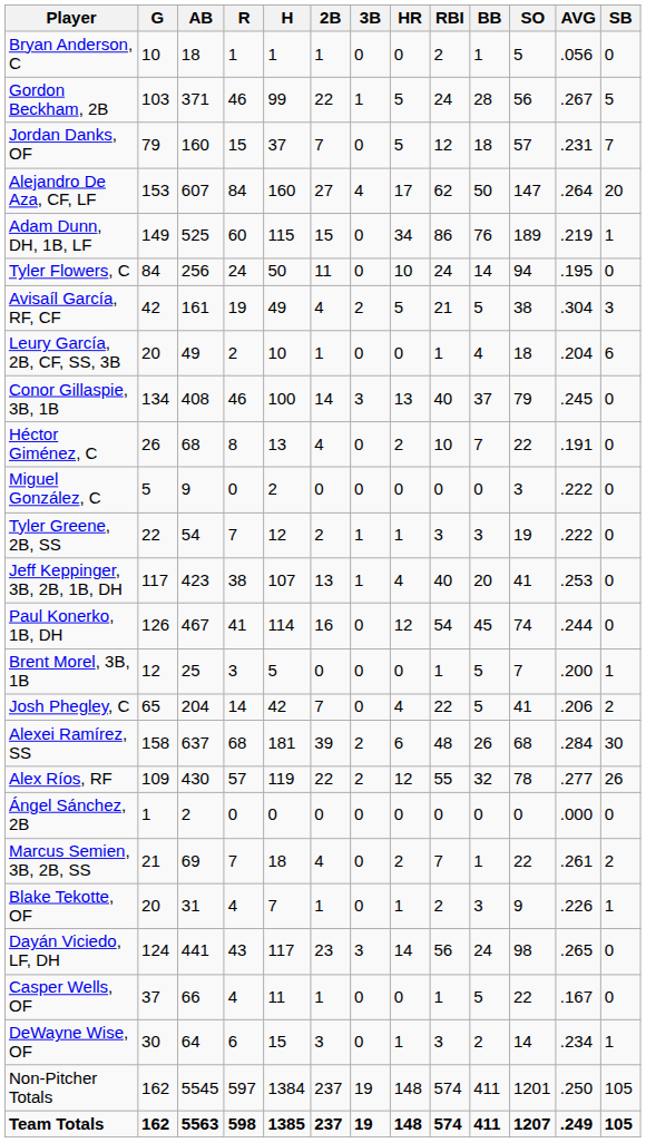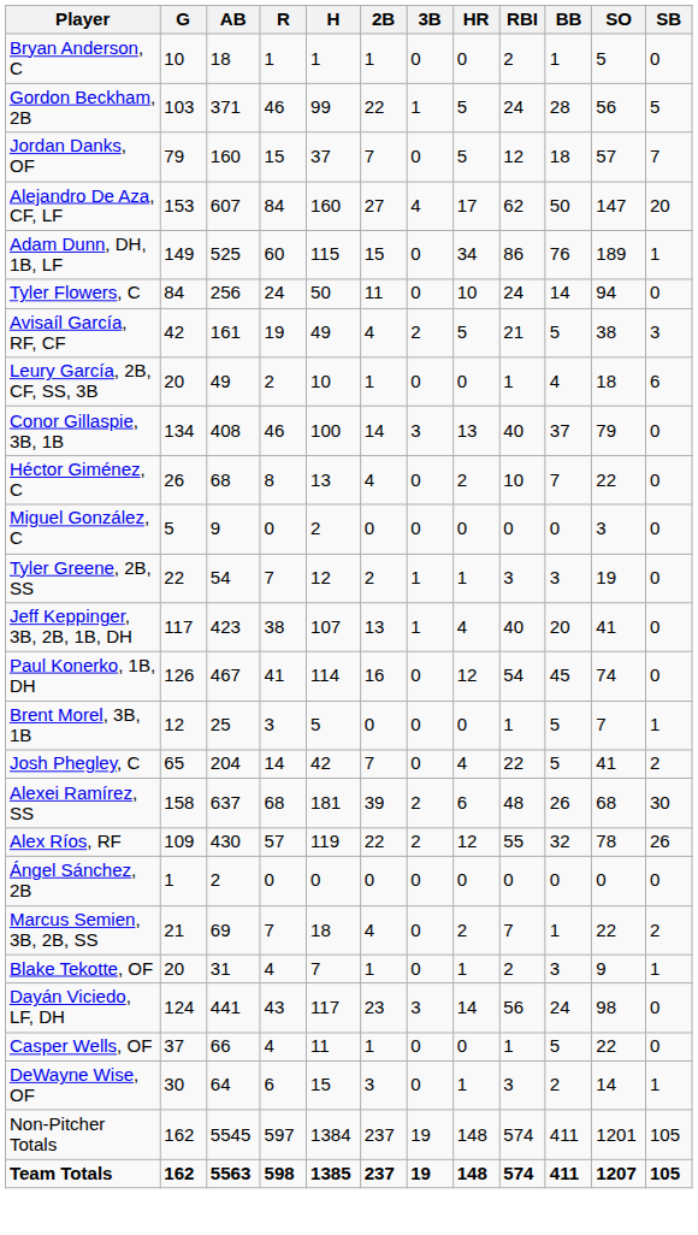 <table class="wikitable sortable">
 <tr>
 <th bgcolor="#DDDDFF" width="20%">Player</th>
 <th bgcolor="#DDDDFF" width="6%">G</th>
 <th bgcolor="#DDDDFF" width="6%">AB</th>
 <th bgcolor="#DDDDFF" width="6%">R</th>
 <th bgcolor="#DDDDFF" width="6%">H</th>
 <th bgcolor="#DDDDFF" width="6%">2B</th>
 <th bgcolor="#DDDDFF" width="6%">3B</th>
 <th bgcolor="#DDDDFF" width="6%">HR</th>
 <th bgcolor="#DDDDFF" width="6%">RBI</th>
 <th bgcolor="#DDDDFF" width="6%">BB</th>
 <th bgcolor="#DDDDFF" width="6%">SO</th>
-<th bgcolor="#DDDDFF" width="6%">AVG</th>
 <th bgcolor="#DDDDFF" width="6%">SB</th>
 </tr>
 <tr>
 <td><a href='#'>Bryan Anderson</a>, C</td>
 <td>10</td>
 <td>18</td>
 <td>1</td>
 <td>1</td>
 <td>1</td>
 <td>0</td>
 <td>0</td>
 <td>2</td>
 <td>1</td>
 <td>5</td>
-<td>.056</td>
 <td>0</td>
 </tr>
 <tr>
 <td><a href='#'>Gordon Beckham</a>, 2B</td>
 <td>103</td>
 <td>371</td>
 <td>46</td>
 <td>99</td>
 <td>22</td>
 <td>1</td>
 <td>5</td>
 <td>24</td>
 <td>28</td>
 <td>56</td>
-<td>.267</td>
 <td>5</td>
 </tr>
 <tr>
 <td><a href='#'>Jordan Danks</a>, OF</td>
 <td>79</td>
 <td>160</td>
 <td>15</td>
 <td>37</td>
 <td>7</td>
 <td>0</td>
 <td>5</td>
 <td>12</td>
 <td>18</td>
 <td>57</td>
-<td>.231</td>
 <td>7</td>
 </tr>
 <tr>
 <td><a href='#'>Alejandro De Aza</a>, CF, LF</td>
 <td>153</td>
 <td>607</td>
 <td>84</td>
 <td>160</td>
 <td>27</td>
 <td>4</td>
 <td>17</td>
 <td>62</td>
 <td>50</td>
 <td>147</td>
-<td>.264</td>
 <td>20</td>
 </tr>
 <tr>
 <td><a href='#'>Adam Dunn</a>, DH, 1B, LF</td>
 <td>149</td>
 <td>525</td>
 <td>60</td>
 <td>115</td>
 <td>15</td>
 <td>0</td>
 <td>34</td>
 <td>86</td>
 <td>76</td>
 <td>189</td>
-<td>.219</td>
 <td>1</td>
 </tr>
 <tr>
 <td><a href='#'>Tyler Flowers</a>, C</td>
 <td>84</td>
 <td>256</td>
 <td>24</td>
 <td>50</td>
 <td>11</td>
 <td>0</td>
 <td>10</td>
 <td>24</td>
 <td>14</td>
 <td>94</td>
-<td>.195</td>
 <td>0</td>
 </tr>
 <tr>
 <td><a href='#'>Avisaíl García</a>, RF, CF</td>
 <td>42</td>
 <td>161</td>
 <td>19</td>
 <td>49</td>
 <td>4</td>
 <td>2</td>
 <td>5</td>
 <td>21</td>
 <td>5</td>
 <td>38</td>
-<td>.304</td>
 <td>3</td>
 </tr>
 <tr>
 <td><a href='#'>Leury García</a>, 2B, CF, SS, 3B</td>
 <td>20</td>
 <td>49</td>
 <td>2</td>
 <td>10</td>
 <td>1</td>
 <td>0</td>
 <td>0</td>
 <td>1</td>
 <td>4</td>
 <td>18</td>
-<td>.204</td>
 <td>6</td>
 </tr>
 <tr>
 <td><a href='#'>Conor Gillaspie</a>, 3B, 1B</td>
 <td>134</td>
 <td>408</td>
 <td>46</td>
 <td>100</td>
 <td>14</td>
 <td>3</td>
 <td>13</td>
 <td>40</td>
 <td>37</td>
 <td>79</td>
-<td>.245</td>
 <td>0</td>
 </tr>
 <tr>
 <td><a href='#'>Héctor Giménez</a>, C</td>
 <td>26</td>
 <td>68</td>
 <td>8</td>
 <td>13</td>
 <td>4</td>
 <td>0</td>
 <td>2</td>
 <td>10</td>
 <td>7</td>
 <td>22</td>
-<td>.191</td>
 <td>0</td>
 </tr>
 <tr>
 <td><a href='#'>Miguel González</a>, C</td>
 <td>5</td>
 <td>9</td>
 <td>0</td>
 <td>2</td>
 <td>0</td>
 <td>0</td>
 <td>0</td>
 <td>0</td>
 <td>0</td>
 <td>3</td>
-<td>.222</td>
 <td>0</td>
 </tr>
 <tr>
 <td><a href='#'>Tyler Greene</a>, 2B, SS</td>
 <td>22</td>
 <td>54</td>
 <td>7</td>
 <td>12</td>
 <td>2</td>
 <td>1</td>
 <td>1</td>
 <td>3</td>
 <td>3</td>
 <td>19</td>
-<td>.222</td>
 <td>0</td>
 </tr>
 <tr>
 <td><a href='#'>Jeff Keppinger</a>, 3B, 2B, 1B, DH</td>
 <td>117</td>
 <td>423</td>
 <td>38</td>
 <td>107</td>
 <td>13</td>
 <td>1</td>
 <td>4</td>
 <td>40</td>
 <td>20</td>
 <td>41</td>
-<td>.253</td>
 <td>0</td>
 </tr>
 <tr>
 <td><a href='#'>Paul Konerko</a>, 1B, DH</td>
 <td>126</td>
 <td>467</td>
 <td>41</td>
 <td>114</td>
 <td>16</td>
 <td>0</td>
 <td>12</td>
 <td>54</td>
 <td>45</td>
 <td>74</td>
-<td>.244</td>
 <td>0</td>
 </tr>
 <tr>
 <td><a href='#'>Brent Morel</a>, 3B, 1B</td>
 <td>12</td>
 <td>25</td>
 <td>3</td>
 <td>5</td>
 <td>0</td>
 <td>0</td>
 <td>0</td>
 <td>1</td>
 <td>5</td>
 <td>7</td>
-<td>.200</td>
 <td>1</td>
 </tr>
 <tr>
 <td><a href='#'>Josh Phegley</a>, C</td>
 <td>65</td>
 <td>204</td>
 <td>14</td>
 <td>42</td>
 <td>7</td>
 <td>0</td>
 <td>4</td>
 <td>22</td>
 <td>5</td>
 <td>41</td>
-<td>.206</td>
 <td>2</td>
 </tr>
 <tr>
 <td><a href='#'>Alexei Ramírez</a>, SS</td>
 <td>158</td>
 <td>637</td>
 <td>68</td>
 <td>181</td>
 <td>39</td>
 <td>2</td>
 <td>6</td>
 <td>48</td>
 <td>26</td>
 <td>68</td>
-<td>.284</td>
 <td>30</td>
 </tr>
 <tr>
 <td><a href='#'>Alex Ríos</a>, RF</td>
 <td>109</td>
 <td>430</td>
 <td>57</td>
 <td>119</td>
 <td>22</td>
 <td>2</td>
 <td>12</td>
 <td>55</td>
 <td>32</td>
 <td>78</td>
-<td>.277</td>
 <td>26</td>
 </tr>
 <tr>
 <td><a href='#'>Ángel Sánchez</a>, 2B</td>
 <td>1</td>
 <td>2</td>
 <td>0</td>
 <td>0</td>
 <td>0</td>
 <td>0</td>
 <td>0</td>
 <td>0</td>
 <td>0</td>
 <td>0</td>
-<td>.000</td>
 <td>0</td>
 </tr>
 <tr>
 <td><a href='#'>Marcus Semien</a>, 3B, 2B, SS</td>
 <td>21</td>
 <td>69</td>
 <td>7</td>
 <td>18</td>
 <td>4</td>
 <td>0</td>
 <td>2</td>
 <td>7</td>
 <td>1</td>
 <td>22</td>
-<td>.261</td>
 <td>2</td>
 </tr>
 <tr>
 <td><a href='#'>Blake Tekotte</a>, OF</td>
 <td>20</td>
 <td>31</td>
 <td>4</td>
 <td>7</td>
 <td>1</td>
 <td>0</td>
 <td>1</td>
 <td>2</td>
 <td>3</td>
 <td>9</td>
-<td>.226</td>
 <td>1</td>
 </tr>
 <tr>
 <td><a href='#'>Dayán Viciedo</a>, LF, DH</td>
 <td>124</td>
 <td>441</td>
 <td>43</td>
 <td>117</td>
 <td>23</td>
 <td>3</td>
 <td>14</td>
 <td>56</td>
 <td>24</td>
 <td>98</td>
-<td>.265</td>
 <td>0</td>
 </tr>
 <tr>
 <td><a href='#'>Casper Wells</a>, OF</td>
 <td>37</td>
 <td>66</td>
 <td>4</td>
 <td>11</td>
 <td>1</td>
 <td>0</td>
 <td>0</td>
 <td>1</td>
 <td>5</td>
 <td>22</td>
-<td>.167</td>
 <td>0</td>
 </tr>
 <tr>
 <td><a href='#'>DeWayne Wise</a>, OF</td>
 <td>30</td>
 <td>64</td>
 <td>6</td>
 <td>15</td>
 <td>3</td>
 <td>0</td>
 <td>1</td>
 <td>3</td>
 <td>2</td>
 <td>14</td>
-<td>.234</td>
 <td>1</td>
 </tr>
 <tr>
 <td>Non-Pitcher Totals</td>
 <td>162</td>
 <td>5545</td>
 <td>597</td>
 <td>1384</td>
 <td>237</td>
 <td>19</td>
 <td>148</td>
 <td>574</td>
 <td>411</td>
 <td>1201</td>
-<td>.250</td>
 <td>105</td>
 </tr>
 <tr>
 <td><strong>Team Totals</strong></td>
 <td><strong>162</strong></td>
 <td><strong>5563</strong></td>
 <td><strong>598</strong></td>
 <td><strong>1385</strong></td>
 <td><strong>237</strong></td>
 <td><strong>19</strong></td>
 <td><strong>148</strong></td>
 <td><strong>574</strong></td>
 <td><strong>411</strong></td>
 <td><strong>1207</strong></td>
-<td><strong>.249</strong></td>
 <td><strong>105</strong></td>
 </tr>
 </table>
